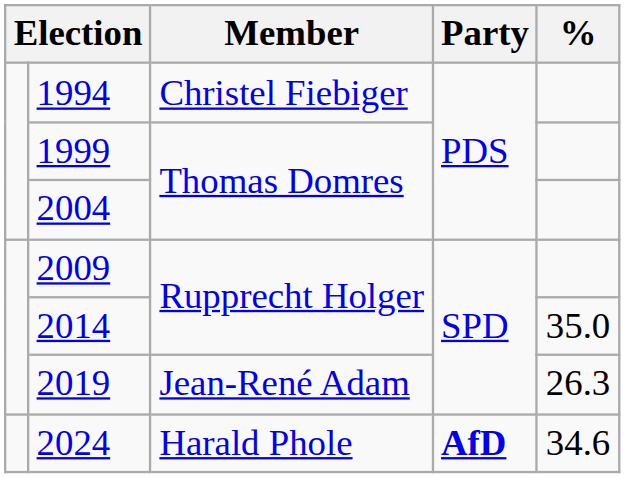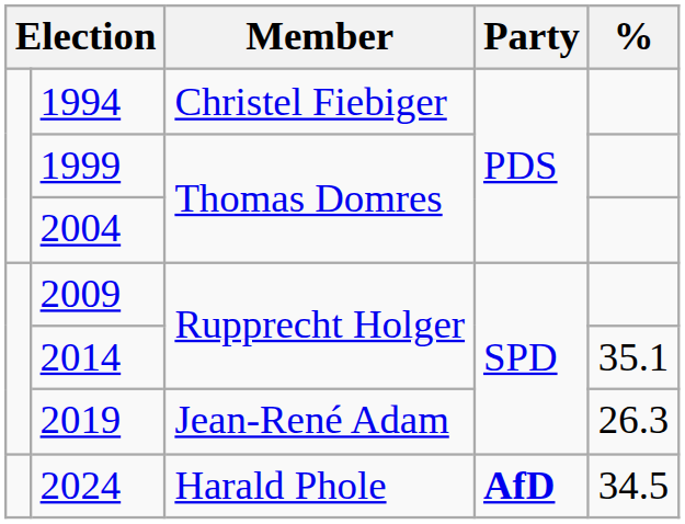 <table class=wikitable>
 <tr>
 <th colspan=2>Election</th>
 <th>Member</th>
 <th>Party</th>
 <th>%</th>
 </tr>
 <tr>
 <td rowspan=3 bgcolor=></td>
 <td><a href='#'>1994</a></td>
 <td><a href='#'>Christel Fiebiger</a></td>
 <td rowspan=3><a href='#'>PDS</a></td>
 <td align=right></td>
 </tr>
 <tr>
 <td><a href='#'>1999</a></td>
 <td rowspan=2><a href='#'>Thomas Domres</a></td>
 <td align=right></td>
 </tr>
 <tr>
 <td><a href='#'>2004</a></td>
 <td align=right></td>
 </tr>
 <tr>
 <td rowspan=3 bgcolor=></td>
 <td><a href='#'>2009</a></td>
 <td rowspan=2><a href='#'>Rupprecht Holger</a></td>
 <td rowspan=3><a href='#'>SPD</a></td>
 <td align=right></td>
 </tr>
 <tr>
 <td><a href='#'>2014</a></td>
-<td align=right>35.0</td>
+<td align=right>35.1</td>
 </tr>
 <tr>
 <td><a href='#'>2019</a></td>
 <td><a href='#'>Jean-René Adam</a></td>
 <td align=right>26.3</td>
 </tr>
 <tr>
 <td bgcolor=></td>
 <td><a href='#'>2024</a></td>
 <td><a href='#'>Harald Phole</a></td>
 <td><strong><a href='#'>AfD</a></strong></td>
-<td align=right>34.6</td>
+<td align=right>34.5</td>
 </tr>
 </table>
